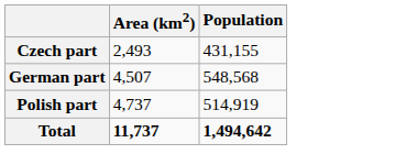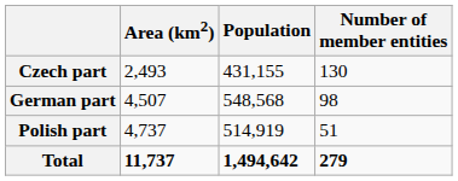 <table class="wikitable">
 <tr>
 <th></th>
 <th>Area (km<sup>2</sup>)</th>
 <th>Population</th>
+<th>Number of<br>member entities</th>
 </tr>
 <tr>
 <th>Czech part</th>
 <td>2,493</td>
 <td>431,155</td>
+<td>130</td>
 </tr>
 <tr>
 <th>German part</th>
 <td>4,507</td>
 <td>548,568</td>
+<td>98</td>
 </tr>
 <tr>
 <th>Polish part</th>
 <td>4,737</td>
 <td>514,919</td>
+<td>51</td>
 </tr>
 <tr>
 <th>Total</th>
 <td><strong>11,737</strong></td>
 <td><strong>1,494,642</strong></td>
+<td><strong>279</strong></td>
 </tr>
 </table>
